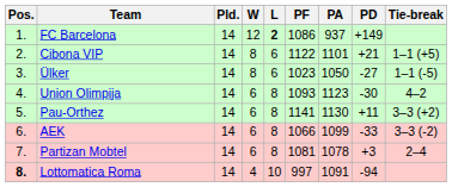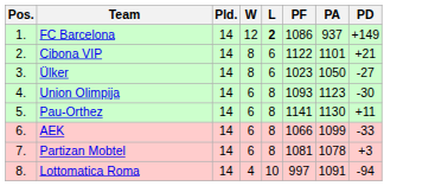 <table class="wikitable" style="text-align:center">
 <tr>
 <th width=15>Pos.</th>
 <th width=220>Team</th>
 <th width=20>Pld.</th>
 <th width=20>W</th>
 <th width=20>L</th>
 <th width=20>PF</th>
 <th width=20>PA</th>
 <th width=20>PD</th>
-<th>Tie-break</th>
 </tr>
 <tr bgcolor=#ccffcc>
 <td>1.</td>
 <td align=left> <a href='#'>FC Barcelona</a></td>
 <td>14</td>
 <td>12</td>
 <td><strong>2</strong></td>
 <td>1086</td>
 <td>937</td>
 <td>+149</td>
-<td></td>
 </tr>
 <tr bgcolor=#ccffcc>
 <td>2.</td>
 <td align=left> <a href='#'>Cibona VIP</a></td>
 <td>14</td>
 <td>8</td>
 <td>6</td>
 <td>1122</td>
 <td>1101</td>
 <td>+21</td>
-<td>1–1 (+5)</td>
 </tr>
 <tr bgcolor=#ccffcc>
 <td>3.</td>
 <td align=left> <a href='#'>Ülker</a></td>
 <td>14</td>
 <td>8</td>
 <td>6</td>
 <td>1023</td>
 <td>1050</td>
 <td>-27</td>
-<td>1–1 (-5)</td>
 </tr>
 <tr bgcolor=#ccffcc>
 <td>4.</td>
 <td align=left> <a href='#'>Union Olimpija</a></td>
 <td>14</td>
 <td>6</td>
 <td>8</td>
 <td>1093</td>
 <td>1123</td>
 <td>-30</td>
-<td>4–2</td>
 </tr>
 <tr bgcolor=#ccffcc>
 <td>5.</td>
 <td align=left> <a href='#'>Pau-Orthez</a></td>
 <td>14</td>
 <td>6</td>
 <td>8</td>
 <td>1141</td>
 <td>1130</td>
 <td>+11</td>
-<td>3–3 (+2)</td>
 </tr>
 <tr bgcolor=#ffcccc>
 <td>6.</td>
 <td align=left> <a href='#'>AEK</a></td>
 <td>14</td>
 <td>6</td>
 <td>8</td>
 <td>1066</td>
 <td>1099</td>
 <td>-33</td>
-<td>3–3 (-2)</td>
 </tr>
 <tr bgcolor=#ffcccc>
 <td>7.</td>
 <td align=left> <a href='#'>Partizan Mobtel</a></td>
 <td>14</td>
 <td>6</td>
 <td>8</td>
 <td>1081</td>
 <td>1078</td>
 <td>+3</td>
-<td>2–4</td>
 </tr>
 <tr bgcolor=#ffcccc>
-<td><strong>8.</strong></td>
+<td>8.</td>
 <td align=left> <a href='#'>Lottomatica Roma</a></td>
 <td>14</td>
 <td>4</td>
 <td>10</td>
 <td>997</td>
 <td>1091</td>
 <td>-94</td>
-<td></td>
 </tr>
 </table>
